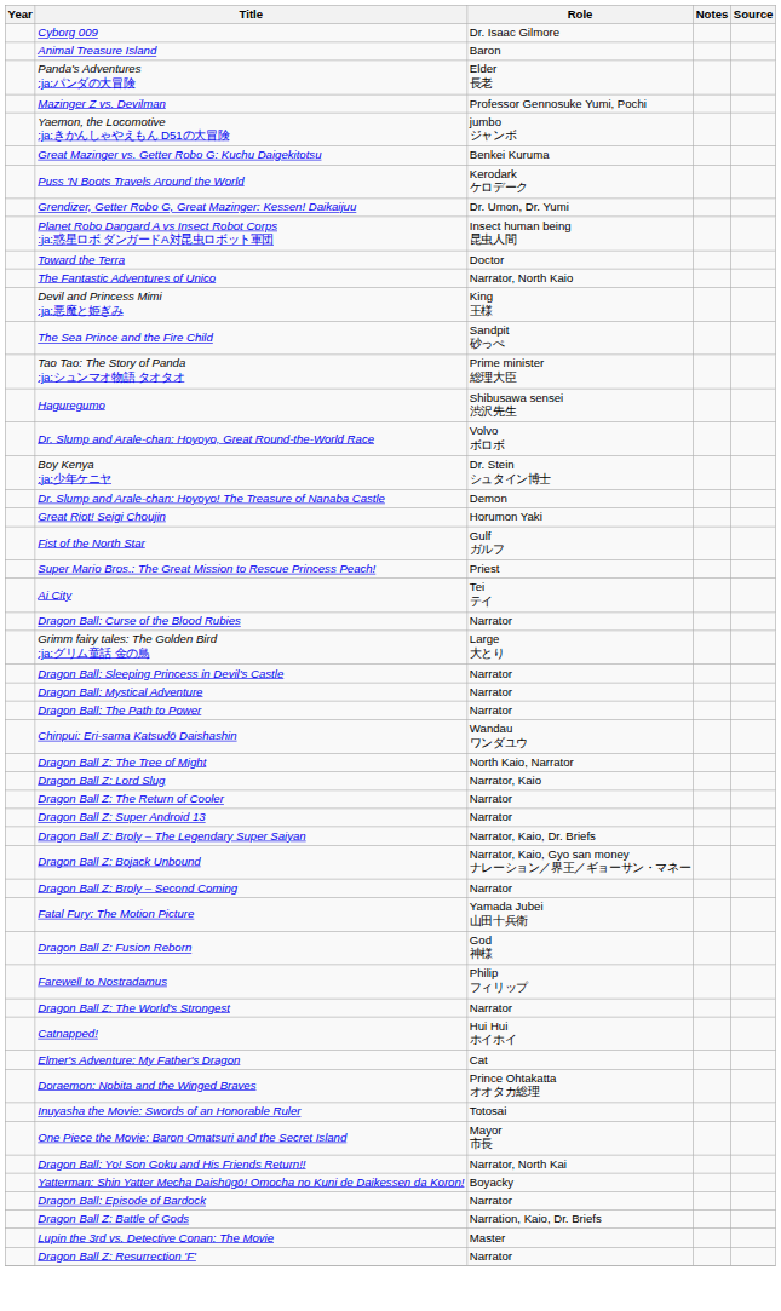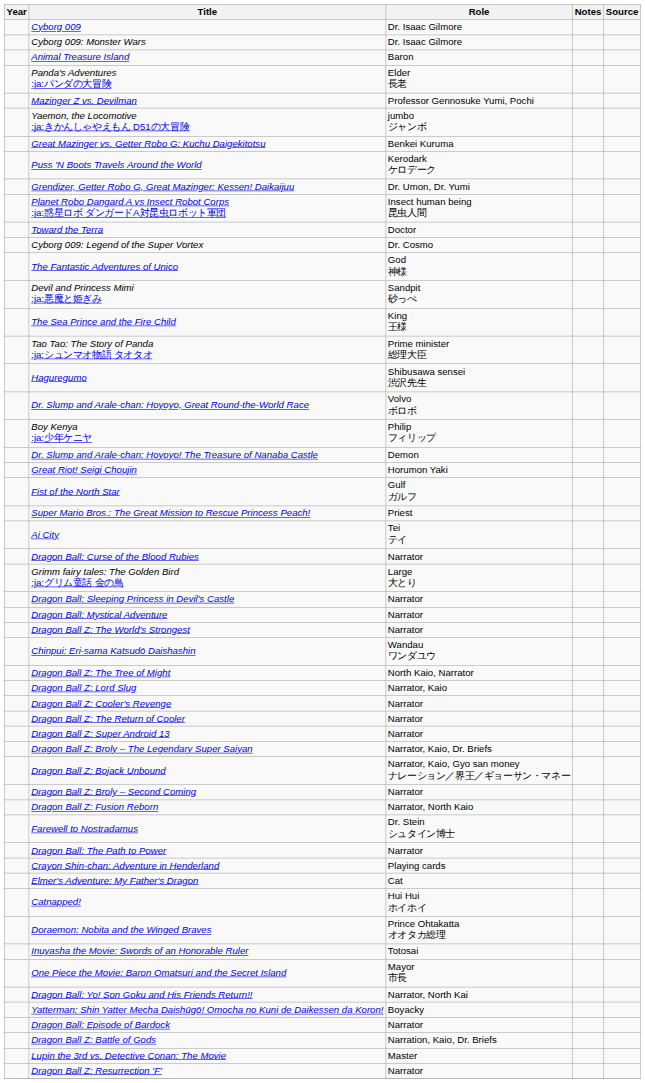 <table class="wikitable sortable plainrowheaders">
 <tr>
 <th>Year</th>
 <th>Title</th>
 <th>Role</th>
 <th class="unsortable">Notes</th>
 <th class="unsortable">Source</th>
 </tr>
 <tr>
 <td></td>
 <td><em><a href='#'>Cyborg 009</a></em></td>
+<td>Dr. Isaac Gilmore</td>
+<td></td>
+<td></td>
+</tr>
+<tr>
+<td></td>
+<td><em>Cyborg 009: Monster Wars</em></td>
 <td>Dr. Isaac Gilmore</td>
 <td></td>
 <td></td>
 </tr>
 <tr>
 <td></td>
 <td><em><a href='#'>Animal Treasure Island</a></em></td>
 <td>Baron</td>
 <td></td>
 <td></td>
 </tr>
 <tr>
 <td></td>
 <td><em>Panda's Adventures</em><br><a href='#'>:ja:パンダの大冒険</a></td>
 <td>Elder<br>長老</td>
 <td></td>
 <td></td>
 </tr>
 <tr>
 <td></td>
 <td><em><a href='#'>Mazinger Z vs. Devilman</a></em></td>
 <td>Professor Gennosuke Yumi, Pochi</td>
 <td></td>
 <td></td>
 </tr>
 <tr>
 <td></td>
 <td><em>Yaemon, the Locomotive</em><br><a href='#'>:ja:きかんしゃやえもん D51の大冒険</a></td>
 <td>jumbo<br>ジャンボ</td>
 <td></td>
 <td></td>
 </tr>
 <tr>
 <td></td>
 <td><em><a href='#'>Great Mazinger vs. Getter Robo G: Kuchu Daigekitotsu</a></em></td>
 <td>Benkei Kuruma</td>
 <td></td>
 <td></td>
 </tr>
 <tr>
 <td></td>
 <td><em><a href='#'>Puss 'N Boots Travels Around the World</a></em></td>
 <td>Kerodark<br>ケロデーク</td>
 <td></td>
 <td></td>
 </tr>
 <tr>
 <td></td>
 <td><em><a href='#'>Grendizer, Getter Robo G, Great Mazinger: Kessen! Daikaijuu</a></em></td>
 <td>Dr. Umon, Dr. Yumi</td>
 <td></td>
 <td></td>
 </tr>
 <tr>
 <td></td>
 <td><em><a href='#'>Planet Robo Dangard A vs Insect Robot Corps</a></em><br><a href='#'>:ja:惑星ロボ ダンガードA対昆虫ロボット軍団</a></td>
 <td>Insect human being<br>昆虫人間</td>
 <td></td>
 <td></td>
 </tr>
 <tr>
 <td></td>
 <td><em><a href='#'>Toward the Terra</a></em></td>
 <td>Doctor</td>
 <td></td>
 <td></td>
 </tr>
 <tr>
 <td></td>
+<td><em>Cyborg 009: Legend of the Super Vortex</em></td>
+<td>Dr. Cosmo</td>
+<td></td>
+<td></td>
+</tr>
+<tr>
+<td></td>
 <td><em><a href='#'>The Fantastic Adventures of Unico</a></em></td>
-<td>Narrator, North Kaio</td>
+<td>God<br>神様</td>
 <td></td>
 <td></td>
 </tr>
 <tr>
 <td></td>
 <td><em>Devil and Princess Mimi</em><br><a href='#'>:ja:悪魔と姫ぎみ</a></td>
-<td>King<br>王様</td>
+<td>Sandpit<br>砂っぺ</td>
 <td></td>
 <td></td>
 </tr>
 <tr>
 <td></td>
 <td><em><a href='#'>The Sea Prince and the Fire Child</a></em></td>
-<td>Sandpit<br>砂っぺ</td>
+<td>King<br>王様</td>
 <td></td>
 <td></td>
 </tr>
 <tr>
 <td></td>
 <td><em>Tao Tao: The Story of Panda</em><br><a href='#'>:ja:シュンマオ物語 タオタオ</a></td>
 <td>Prime minister<br>総理大臣</td>
 <td></td>
 <td></td>
 </tr>
 <tr>
 <td></td>
 <td><em><a href='#'>Haguregumo</a></em></td>
 <td>Shibusawa sensei<br>渋沢先生</td>
 <td></td>
 <td></td>
 </tr>
 <tr>
 <td></td>
 <td><em><a href='#'>Dr. Slump and Arale-chan: Hoyoyo, Great Round-the-World Race</a></em></td>
 <td>Volvo<br>ボロボ</td>
 <td></td>
 <td></td>
 </tr>
 <tr>
 <td></td>
 <td><em>Boy Kenya</em><br><a href='#'>:ja:少年ケニヤ</a></td>
-<td>Dr. Stein<br>シュタイン博士</td>
+<td>Philip<br>フィリップ</td>
 <td></td>
 <td></td>
 </tr>
 <tr>
 <td></td>
 <td><em><a href='#'>Dr. Slump and Arale-chan: Hoyoyo! The Treasure of Nanaba Castle</a></em></td>
 <td>Demon</td>
 <td></td>
 <td></td>
 </tr>
 <tr>
 <td></td>
 <td><em><a href='#'>Great Riot! Seigi Choujin</a></em></td>
 <td>Horumon Yaki</td>
 <td></td>
 <td></td>
 </tr>
 <tr>
 <td></td>
 <td><em><a href='#'>Fist of the North Star</a></em></td>
 <td>Gulf<br>ガルフ</td>
 <td></td>
 <td></td>
 </tr>
 <tr>
 <td></td>
 <td><em><a href='#'>Super Mario Bros.: The Great Mission to Rescue Princess Peach!</a></em></td>
 <td>Priest</td>
 <td></td>
 <td></td>
 </tr>
 <tr>
 <td></td>
 <td><em><a href='#'>Ai City</a></em></td>
 <td>Tei<br>テイ</td>
 <td></td>
 <td></td>
 </tr>
 <tr>
 <td></td>
 <td><em><a href='#'>Dragon Ball: Curse of the Blood Rubies</a></em></td>
 <td>Narrator</td>
 <td></td>
 <td></td>
 </tr>
 <tr>
 <td></td>
 <td><em>Grimm fairy tales: The Golden Bird</em><br><a href='#'>:ja:グリム童話 金の鳥</a></td>
 <td>Large<br>大とり</td>
 <td></td>
 <td></td>
 </tr>
 <tr>
 <td></td>
 <td><em><a href='#'>Dragon Ball: Sleeping Princess in Devil's Castle</a></em></td>
 <td>Narrator</td>
 <td></td>
 <td></td>
 </tr>
 <tr>
 <td></td>
 <td><em><a href='#'>Dragon Ball: Mystical Adventure</a></em></td>
 <td>Narrator</td>
 <td></td>
 <td></td>
 </tr>
 <tr>
 <td></td>
-<td><em><a href='#'>Dragon Ball: The Path to Power</a></em></td>
+<td><em><a href='#'>Dragon Ball Z: The World's Strongest</a></em></td>
 <td>Narrator</td>
 <td></td>
 <td></td>
 </tr>
 <tr>
 <td></td>
 <td><em><a href='#'>Chinpui: Eri-sama Katsudō Daishashin</a></em></td>
 <td>Wandau<br>ワンダユウ</td>
 <td></td>
 <td></td>
 </tr>
 <tr>
 <td></td>
 <td><em><a href='#'>Dragon Ball Z: The Tree of Might</a></em></td>
 <td>North Kaio, Narrator</td>
 <td></td>
 <td></td>
 </tr>
 <tr>
 <td></td>
 <td><em><a href='#'>Dragon Ball Z: Lord Slug</a></em></td>
 <td>Narrator, Kaio</td>
+<td></td>
+<td></td>
+</tr>
+<tr>
+<td></td>
+<td><em><a href='#'>Dragon Ball Z: Cooler's Revenge</a></em></td>
+<td>Narrator</td>
 <td></td>
 <td></td>
 </tr>
 <tr>
 <td></td>
 <td><em><a href='#'>Dragon Ball Z: The Return of Cooler</a></em></td>
 <td>Narrator</td>
 <td></td>
 <td></td>
 </tr>
 <tr>
 <td></td>
 <td><em><a href='#'>Dragon Ball Z: Super Android 13</a></em></td>
 <td>Narrator</td>
 <td></td>
 <td></td>
 </tr>
 <tr>
 <td></td>
 <td><em><a href='#'>Dragon Ball Z: Broly – The Legendary Super Saiyan</a></em></td>
 <td>Narrator, Kaio, Dr. Briefs</td>
 <td></td>
 <td></td>
 </tr>
 <tr>
 <td></td>
 <td><em><a href='#'>Dragon Ball Z: Bojack Unbound</a></em></td>
 <td>Narrator, Kaio, Gyo san money<br>ナレーション／界王／ギョーサン・マネー</td>
 <td></td>
 <td></td>
 </tr>
 <tr>
 <td></td>
 <td><em><a href='#'>Dragon Ball Z: Broly – Second Coming</a></em></td>
 <td>Narrator</td>
 <td></td>
 <td></td>
 </tr>
 <tr>
 <td></td>
-<td><em><a href='#'>Fatal Fury: The Motion Picture</a></em></td>
-<td>Yamada Jubei<br>山田十兵衛</td>
-<td></td>
-<td></td>
-</tr>
-<tr>
-<td></td>
 <td><em><a href='#'>Dragon Ball Z: Fusion Reborn</a></em></td>
-<td>God<br>神様</td>
+<td>Narrator, North Kaio</td>
 <td></td>
 <td></td>
 </tr>
 <tr>
 <td></td>
 <td><em><a href='#'>Farewell to Nostradamus</a></em></td>
-<td>Philip<br>フィリップ</td>
+<td>Dr. Stein<br>シュタイン博士</td>
 <td></td>
 <td></td>
 </tr>
 <tr>
 <td></td>
-<td><em><a href='#'>Dragon Ball Z: The World's Strongest</a></em></td>
+<td><em><a href='#'>Dragon Ball: The Path to Power</a></em></td>
 <td>Narrator</td>
+<td></td>
+<td></td>
+</tr>
+<tr>
+<td></td>
+<td><em><a href='#'>Crayon Shin-chan: Adventure in Henderland</a></em></td>
+<td>Playing cards</td>
+<td></td>
+<td></td>
+</tr>
+<tr>
+<td></td>
+<td><em><a href='#'>Elmer's Adventure: My Father's Dragon</a></em></td>
+<td>Cat</td>
 <td></td>
 <td></td>
 </tr>
 <tr>
 <td></td>
 <td><em><a href='#'>Catnapped!</a></em></td>
 <td>Hui Hui<br>ホイホイ</td>
-<td></td>
-<td></td>
-</tr>
-<tr>
-<td></td>
-<td><em><a href='#'>Elmer's Adventure: My Father's Dragon</a></em></td>
-<td>Cat</td>
 <td></td>
 <td></td>
 </tr>
 <tr>
 <td></td>
 <td><em><a href='#'>Doraemon: Nobita and the Winged Braves</a></em></td>
 <td>Prince Ohtakatta<br>オオタカ総理</td>
 <td></td>
 <td></td>
 </tr>
 <tr>
 <td></td>
 <td><em><a href='#'>Inuyasha the Movie: Swords of an Honorable Ruler</a></em></td>
 <td>Totosai</td>
 <td></td>
 <td></td>
 </tr>
 <tr>
 <td></td>
 <td><em><a href='#'>One Piece the Movie: Baron Omatsuri and the Secret Island</a></em></td>
 <td>Mayor<br>市長</td>
 <td></td>
 <td></td>
 </tr>
 <tr>
 <td></td>
 <td><em><a href='#'>Dragon Ball: Yo! Son Goku and His Friends Return!!</a></em></td>
 <td>Narrator, North Kai</td>
 <td></td>
 <td></td>
 </tr>
 <tr>
 <td></td>
 <td><em><a href='#'>Yatterman: Shin Yatter Mecha Daishūgō! Omocha no Kuni de Daikessen da Koron!</a></em></td>
 <td>Boyacky</td>
 <td></td>
 <td></td>
 </tr>
 <tr>
 <td></td>
 <td><em><a href='#'>Dragon Ball: Episode of Bardock</a></em></td>
 <td>Narrator</td>
 <td></td>
 <td></td>
 </tr>
 <tr>
 <td></td>
 <td><em><a href='#'>Dragon Ball Z: Battle of Gods</a></em></td>
 <td>Narration, Kaio, Dr. Briefs</td>
 <td></td>
 <td></td>
 </tr>
 <tr>
 <td></td>
 <td><em><a href='#'>Lupin the 3rd vs. Detective Conan: The Movie</a></em></td>
 <td>Master </td>
 <td></td>
 <td></td>
 </tr>
 <tr>
 <td></td>
 <td><em><a href='#'>Dragon Ball Z: Resurrection 'F'</a></em></td>
 <td>Narrator</td>
 <td></td>
 <td></td>
 </tr>
 <tr>
 </tr>
 </table>
